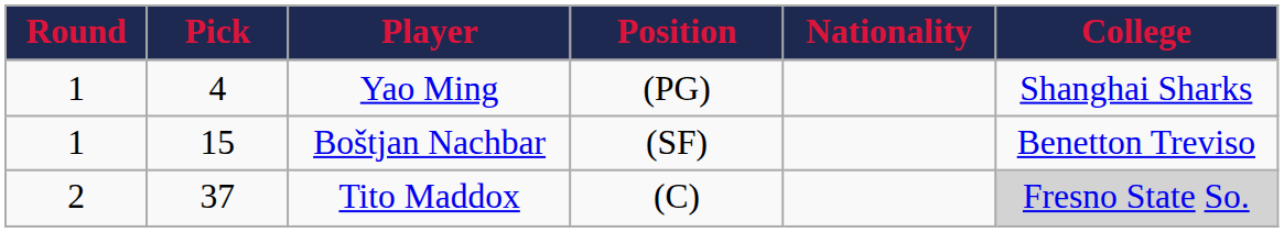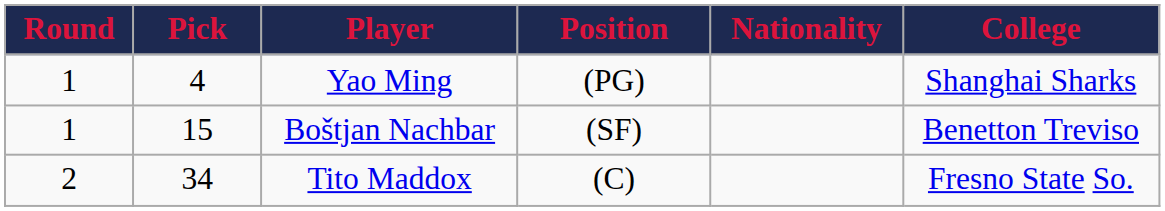 <table class="wikitable sortable sortable">
 <tr>
 <th style="background:#1D2951; color:#DC143C" width="10%">Round</th>
 <th style="background:#1D2951; color:#DC143C" width="10%">Pick</th>
 <th style="background:#1D2951; color:#DC143C" width="20%">Player</th>
 <th style="background:#1D2951; color:#DC143C" width="15%">Position</th>
 <th style="background:#1D2951; color:#DC143C" width="15%">Nationality</th>
 <th style="background:#1D2951; color:#DC143C" width="20%">College</th>
 </tr>
 <tr style="text-align: center">
 <td>1</td>
 <td>4</td>
 <td><a href='#'>Yao Ming</a></td>
 <td>(PG)</td>
 <td></td>
 <td><a href='#'>Shanghai Sharks</a> </td>
 </tr>
 <tr style="text-align: center">
 <td>1</td>
 <td>15</td>
 <td><a href='#'>Boštjan Nachbar</a> </td>
 <td>(SF)</td>
 <td></td>
 <td><a href='#'>Benetton Treviso</a> </td>
 </tr>
 <tr style="text-align: center">
 <td>2</td>
-<td>37</td>
+<td>34</td>
 <td><a href='#'>Tito Maddox</a></td>
 <td>(C)</td>
 <td></td>
-<td style="background: lightgrey;"><a href='#'>Fresno State</a> <a href='#'>So.</a></td>
+<td><a href='#'>Fresno State</a> <a href='#'>So.</a></td>
 </tr>
 </table>
